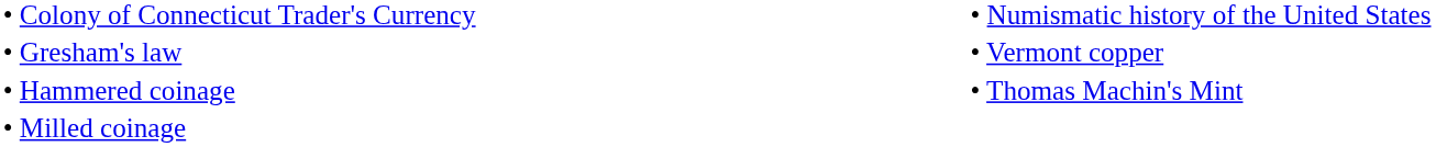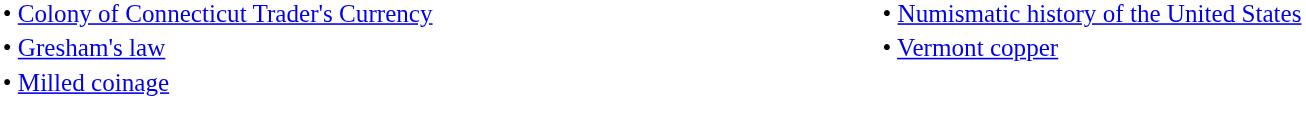 <table style="width: 70%; border: none; text-align: left;">
 <tr>
 <td>• <a href='#'>Colony of Connecticut Trader's Currency</a></td>
 <td>• <a href='#'>Numismatic history of the United States</a></td>
 </tr>
 <tr>
 <td>• <a href='#'>Gresham's law</a></td>
 <td>• <a href='#'>Vermont copper</a></td>
 </tr>
 <tr>
-<td>• <a href='#'>Hammered coinage</a></td>
-<td>• <a href='#'>Thomas Machin's Mint</a></td>
-</tr>
-<tr>
 <td>• <a href='#'>Milled coinage</a></td>
 <td></td>
 </tr>
 </table>
